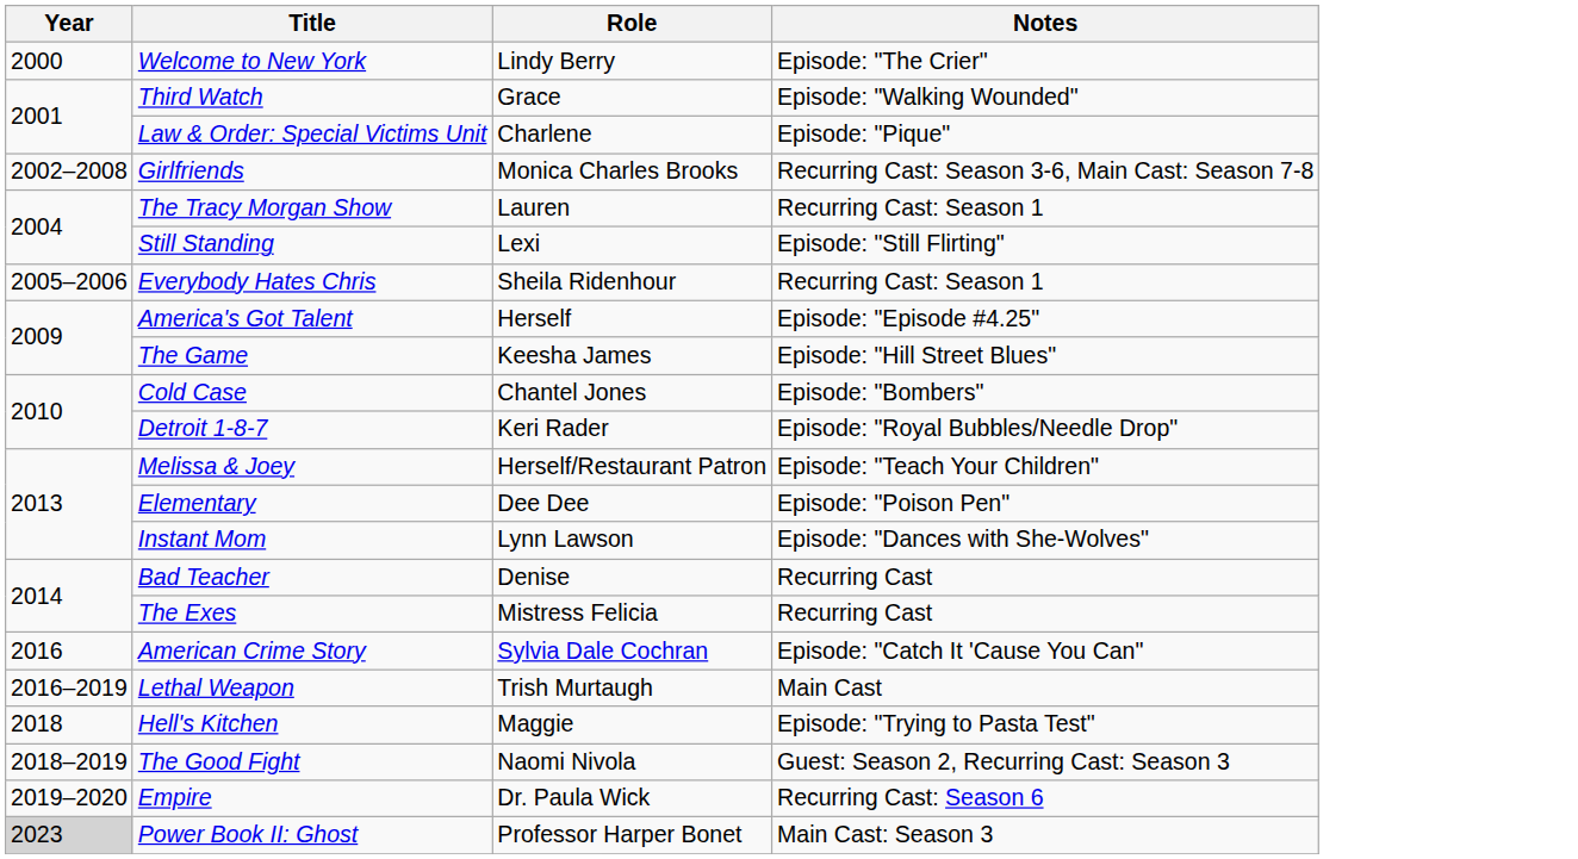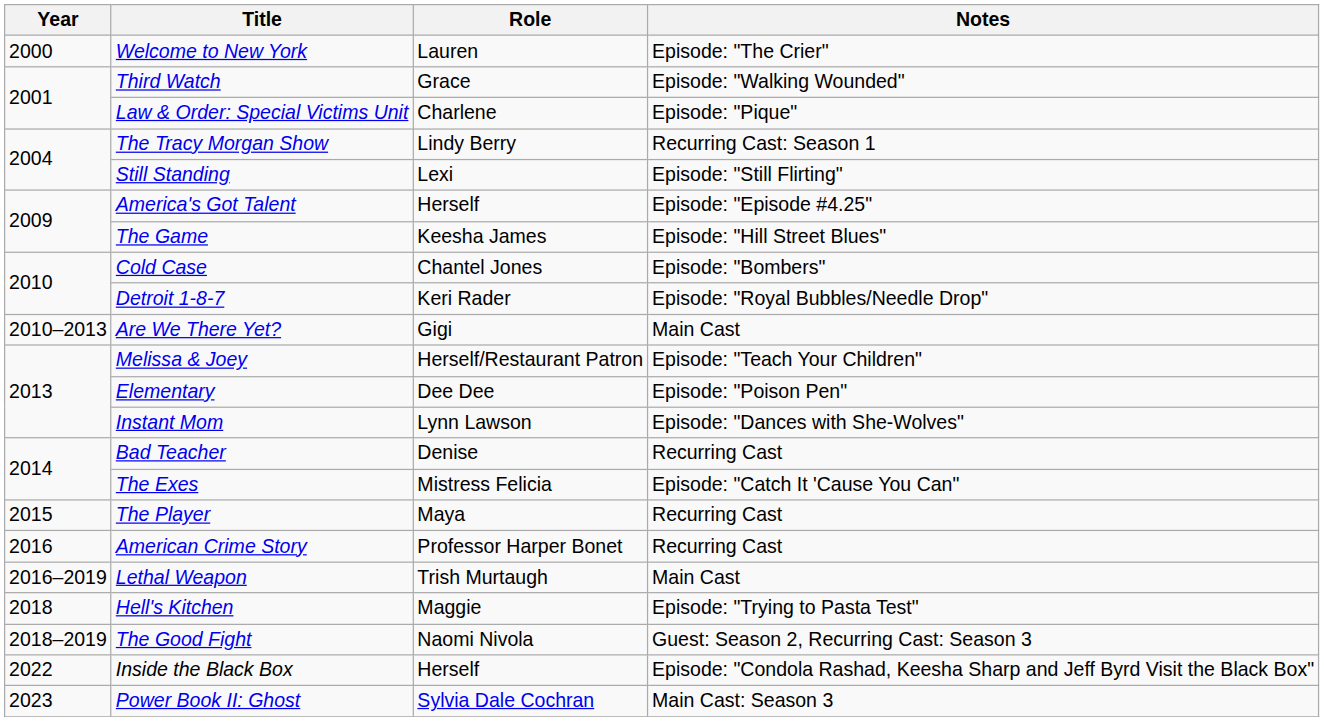 <table class="wikitable sortable">
 <tr>
 <th>Year</th>
 <th>Title</th>
 <th>Role</th>
 <th>Notes</th>
 </tr>
 <tr>
 <td>2000</td>
 <td><em><a href='#'>Welcome to New York</a></em></td>
-<td>Lindy Berry</td>
+<td>Lauren</td>
 <td>Episode: "The Crier"</td>
 </tr>
 <tr>
 <td rowspan=2>2001</td>
 <td><em><a href='#'>Third Watch</a></em></td>
 <td>Grace</td>
 <td>Episode: "Walking Wounded"</td>
 </tr>
 <tr>
 <td><em><a href='#'>Law & Order: Special Victims Unit</a></em></td>
 <td>Charlene</td>
 <td>Episode: "Pique"</td>
 </tr>
 <tr>
-<td>2002–2008</td>
-<td><em><a href='#'>Girlfriends</a></em></td>
-<td>Monica Charles Brooks</td>
-<td>Recurring Cast: Season 3-6, Main Cast: Season 7-8</td>
-</tr>
-<tr>
 <td rowspan=2>2004</td>
 <td><em><a href='#'>The Tracy Morgan Show</a></em></td>
-<td>Lauren</td>
+<td>Lindy Berry</td>
 <td>Recurring Cast: Season 1</td>
 </tr>
 <tr>
 <td><em><a href='#'>Still Standing</a></em></td>
 <td>Lexi</td>
 <td>Episode: "Still Flirting"</td>
-</tr>
-<tr>
-<td>2005–2006</td>
-<td><em><a href='#'>Everybody Hates Chris</a></em></td>
-<td>Sheila Ridenhour</td>
-<td>Recurring Cast: Season 1</td>
 </tr>
 <tr>
 <td rowspan=2>2009</td>
 <td><em><a href='#'>America's Got Talent</a></em></td>
 <td>Herself</td>
 <td>Episode: "Episode #4.25"</td>
 </tr>
 <tr>
 <td><em><a href='#'>The Game</a></em></td>
 <td>Keesha James</td>
 <td>Episode: "Hill Street Blues"</td>
 </tr>
 <tr>
 <td rowspan=2>2010</td>
 <td><em><a href='#'>Cold Case</a></em></td>
 <td>Chantel Jones</td>
 <td>Episode: "Bombers"</td>
 </tr>
 <tr>
 <td><em><a href='#'>Detroit 1-8-7</a></em></td>
 <td>Keri Rader</td>
 <td>Episode: "Royal Bubbles/Needle Drop"</td>
+</tr>
+<tr>
+<td>2010–2013</td>
+<td><em><a href='#'>Are We There Yet?</a></em></td>
+<td>Gigi</td>
+<td>Main Cast</td>
 </tr>
 <tr>
 <td rowspan=3>2013</td>
 <td><em><a href='#'>Melissa & Joey</a></em></td>
 <td>Herself/Restaurant Patron</td>
 <td>Episode: "Teach Your Children"</td>
 </tr>
 <tr>
 <td><em><a href='#'>Elementary</a></em></td>
 <td>Dee Dee</td>
 <td>Episode: "Poison Pen"</td>
 </tr>
 <tr>
 <td><em><a href='#'>Instant Mom</a></em></td>
 <td>Lynn Lawson</td>
 <td>Episode: "Dances with She-Wolves"</td>
 </tr>
 <tr>
 <td rowspan=2>2014</td>
 <td><em><a href='#'>Bad Teacher</a></em></td>
 <td>Denise</td>
 <td>Recurring Cast</td>
 </tr>
 <tr>
 <td><em><a href='#'>The Exes</a></em></td>
 <td>Mistress Felicia</td>
+<td>Episode: "Catch It 'Cause You Can"</td>
+</tr>
+<tr>
+<td>2015</td>
+<td><em><a href='#'>The Player</a></em></td>
+<td>Maya</td>
 <td>Recurring Cast</td>
 </tr>
 <tr>
 <td>2016</td>
 <td><em><a href='#'>American Crime Story</a></em></td>
-<td><a href='#'>Sylvia Dale Cochran</a></td>
-<td>Episode: "Catch It 'Cause You Can"</td>
+<td>Professor Harper Bonet</td>
+<td>Recurring Cast</td>
 </tr>
 <tr>
 <td>2016–2019</td>
 <td><em><a href='#'>Lethal Weapon</a></em></td>
 <td>Trish Murtaugh</td>
 <td>Main Cast</td>
 </tr>
 <tr>
 <td>2018</td>
 <td><em><a href='#'>Hell's Kitchen</a></em></td>
 <td>Maggie</td>
 <td>Episode: "Trying to Pasta Test"</td>
 </tr>
 <tr>
 <td>2018–2019</td>
 <td><em><a href='#'>The Good Fight</a></em></td>
 <td>Naomi Nivola</td>
 <td>Guest: Season 2, Recurring Cast: Season 3</td>
 </tr>
 <tr>
-<td>2019–2020</td>
-<td><em><a href='#'>Empire</a></em></td>
-<td>Dr. Paula Wick</td>
-<td>Recurring Cast: <a href='#'>Season 6</a></td>
+<td>2022</td>
+<td><em>Inside the Black Box</em></td>
+<td>Herself</td>
+<td>Episode: "Condola Rashad, Keesha Sharp and Jeff Byrd Visit the Black Box"</td>
 </tr>
 <tr>
-<td style="background: lightgrey;">2023</td>
+<td>2023</td>
 <td><em><a href='#'>Power Book II: Ghost</a></em></td>
-<td>Professor Harper Bonet</td>
+<td><a href='#'>Sylvia Dale Cochran</a></td>
 <td>Main Cast: Season 3</td>
 </tr>
 <tr>
 </tr>
 </table>
